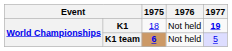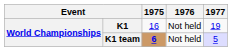 <table class="wikitable plainrowheaders" style=font-size:90%>
 <tr>
 <th scope="col" colspan=2>Event</th>
 <th scope="col">1975</th>
 <th scope="col">1976</th>
 <th scope="col">1977</th>
 </tr>
 <tr style="text-align:center;">
 <th scope="row" rowspan=2><a href='#'>World Championships</a></th>
 <th scope="row">K1</th>
-<td><a href='#'>18</a></td>
+<td><a href='#'>16</a></td>
 <td>Not held</td>
-<td><strong><a href='#'>19</a></strong></td>
+<td><a href='#'>19</a></td>
 </tr>
 <tr style="text-align:center;">
 <th scope="row">K1 team</th>
 <td style="background:#cc9966;"><a href='#'><strong>6</strong></a></td>
 <td>Not held</td>
 <td style="background:#ddf;"><a href='#'>5</a></td>
 </tr>
 </table>
